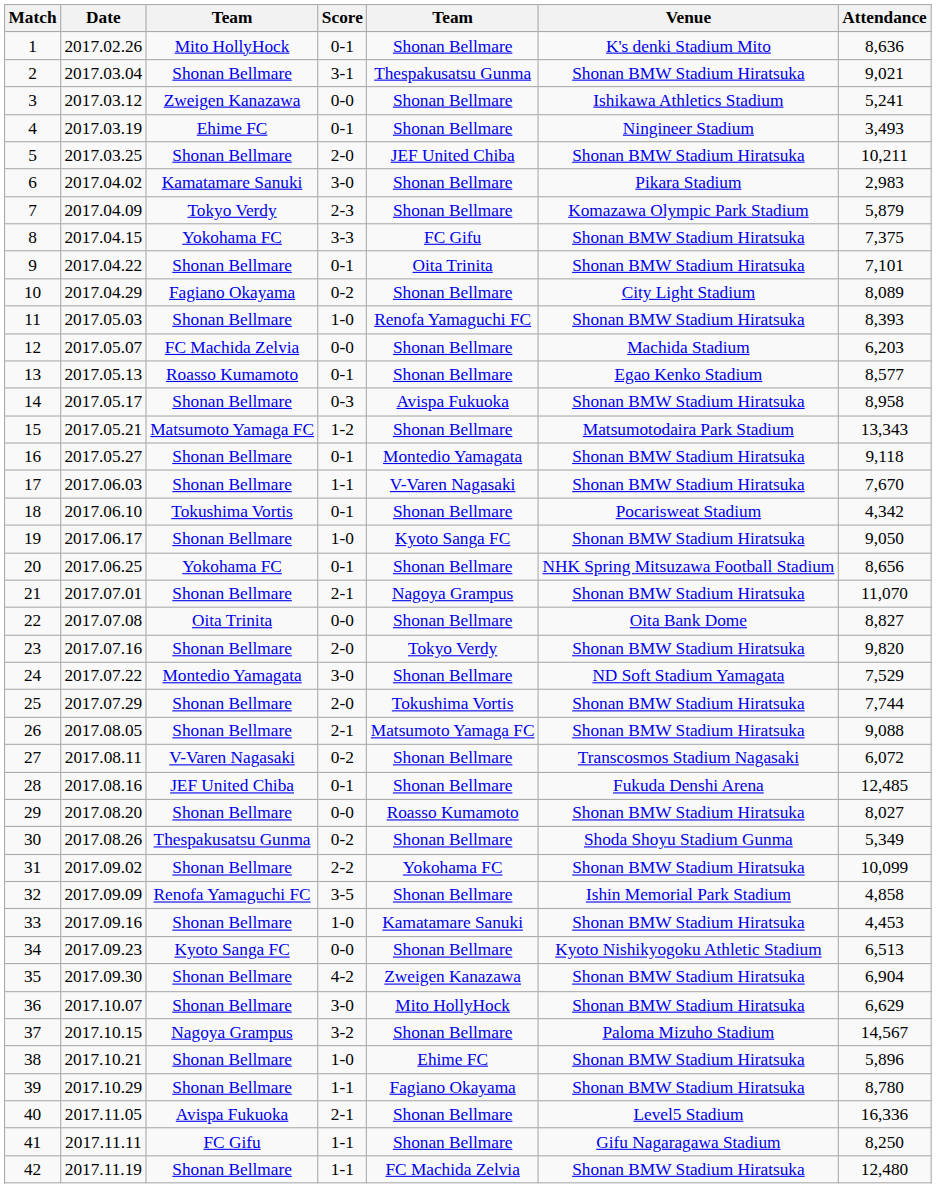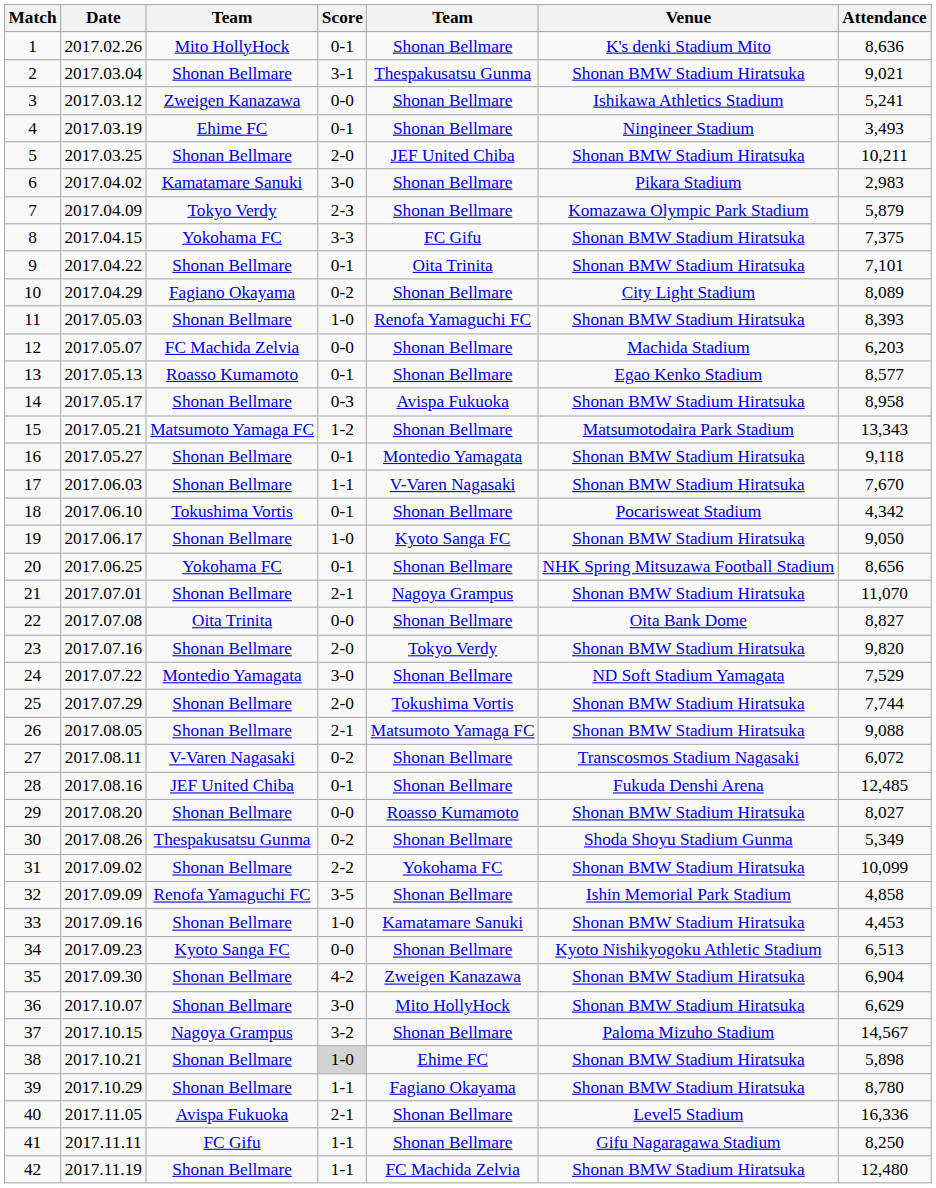 <table class="wikitable" style="text-align:center;">
 <tr>
 <th>Match</th>
 <th>Date</th>
 <th>Team</th>
 <th>Score</th>
 <th>Team</th>
 <th>Venue</th>
 <th>Attendance</th>
 </tr>
 <tr>
 <td>1</td>
 <td>2017.02.26</td>
 <td><a href='#'>Mito HollyHock</a></td>
 <td>0-1</td>
 <td><a href='#'>Shonan Bellmare</a></td>
 <td><a href='#'>K's denki Stadium Mito</a></td>
 <td>8,636</td>
 </tr>
 <tr>
 <td>2</td>
 <td>2017.03.04</td>
 <td><a href='#'>Shonan Bellmare</a></td>
 <td>3-1</td>
 <td><a href='#'>Thespakusatsu Gunma</a></td>
 <td><a href='#'>Shonan BMW Stadium Hiratsuka</a></td>
 <td>9,021</td>
 </tr>
 <tr>
 <td>3</td>
 <td>2017.03.12</td>
 <td><a href='#'>Zweigen Kanazawa</a></td>
 <td>0-0</td>
 <td><a href='#'>Shonan Bellmare</a></td>
 <td><a href='#'>Ishikawa Athletics Stadium</a></td>
 <td>5,241</td>
 </tr>
 <tr>
 <td>4</td>
 <td>2017.03.19</td>
 <td><a href='#'>Ehime FC</a></td>
 <td>0-1</td>
 <td><a href='#'>Shonan Bellmare</a></td>
 <td><a href='#'>Ningineer Stadium</a></td>
 <td>3,493</td>
 </tr>
 <tr>
 <td>5</td>
 <td>2017.03.25</td>
 <td><a href='#'>Shonan Bellmare</a></td>
 <td>2-0</td>
 <td><a href='#'>JEF United Chiba</a></td>
 <td><a href='#'>Shonan BMW Stadium Hiratsuka</a></td>
 <td>10,211</td>
 </tr>
 <tr>
 <td>6</td>
 <td>2017.04.02</td>
 <td><a href='#'>Kamatamare Sanuki</a></td>
 <td>3-0</td>
 <td><a href='#'>Shonan Bellmare</a></td>
 <td><a href='#'>Pikara Stadium</a></td>
 <td>2,983</td>
 </tr>
 <tr>
 <td>7</td>
 <td>2017.04.09</td>
 <td><a href='#'>Tokyo Verdy</a></td>
 <td>2-3</td>
 <td><a href='#'>Shonan Bellmare</a></td>
 <td><a href='#'>Komazawa Olympic Park Stadium</a></td>
 <td>5,879</td>
 </tr>
 <tr>
 <td>8</td>
 <td>2017.04.15</td>
 <td><a href='#'>Yokohama FC</a></td>
 <td>3-3</td>
 <td><a href='#'>FC Gifu</a></td>
 <td><a href='#'>Shonan BMW Stadium Hiratsuka</a></td>
 <td>7,375</td>
 </tr>
 <tr>
 <td>9</td>
 <td>2017.04.22</td>
 <td><a href='#'>Shonan Bellmare</a></td>
 <td>0-1</td>
 <td><a href='#'>Oita Trinita</a></td>
 <td><a href='#'>Shonan BMW Stadium Hiratsuka</a></td>
 <td>7,101</td>
 </tr>
 <tr>
 <td>10</td>
 <td>2017.04.29</td>
 <td><a href='#'>Fagiano Okayama</a></td>
 <td>0-2</td>
 <td><a href='#'>Shonan Bellmare</a></td>
 <td><a href='#'>City Light Stadium</a></td>
 <td>8,089</td>
 </tr>
 <tr>
 <td>11</td>
 <td>2017.05.03</td>
 <td><a href='#'>Shonan Bellmare</a></td>
 <td>1-0</td>
 <td><a href='#'>Renofa Yamaguchi FC</a></td>
 <td><a href='#'>Shonan BMW Stadium Hiratsuka</a></td>
 <td>8,393</td>
 </tr>
 <tr>
 <td>12</td>
 <td>2017.05.07</td>
 <td><a href='#'>FC Machida Zelvia</a></td>
 <td>0-0</td>
 <td><a href='#'>Shonan Bellmare</a></td>
 <td><a href='#'>Machida Stadium</a></td>
 <td>6,203</td>
 </tr>
 <tr>
 <td>13</td>
 <td>2017.05.13</td>
 <td><a href='#'>Roasso Kumamoto</a></td>
 <td>0-1</td>
 <td><a href='#'>Shonan Bellmare</a></td>
 <td><a href='#'>Egao Kenko Stadium</a></td>
 <td>8,577</td>
 </tr>
 <tr>
 <td>14</td>
 <td>2017.05.17</td>
 <td><a href='#'>Shonan Bellmare</a></td>
 <td>0-3</td>
 <td><a href='#'>Avispa Fukuoka</a></td>
 <td><a href='#'>Shonan BMW Stadium Hiratsuka</a></td>
 <td>8,958</td>
 </tr>
 <tr>
 <td>15</td>
 <td>2017.05.21</td>
 <td><a href='#'>Matsumoto Yamaga FC</a></td>
 <td>1-2</td>
 <td><a href='#'>Shonan Bellmare</a></td>
 <td><a href='#'>Matsumotodaira Park Stadium</a></td>
 <td>13,343</td>
 </tr>
 <tr>
 <td>16</td>
 <td>2017.05.27</td>
 <td><a href='#'>Shonan Bellmare</a></td>
 <td>0-1</td>
 <td><a href='#'>Montedio Yamagata</a></td>
 <td><a href='#'>Shonan BMW Stadium Hiratsuka</a></td>
 <td>9,118</td>
 </tr>
 <tr>
 <td>17</td>
 <td>2017.06.03</td>
 <td><a href='#'>Shonan Bellmare</a></td>
 <td>1-1</td>
 <td><a href='#'>V-Varen Nagasaki</a></td>
 <td><a href='#'>Shonan BMW Stadium Hiratsuka</a></td>
 <td>7,670</td>
 </tr>
 <tr>
 <td>18</td>
 <td>2017.06.10</td>
 <td><a href='#'>Tokushima Vortis</a></td>
 <td>0-1</td>
 <td><a href='#'>Shonan Bellmare</a></td>
 <td><a href='#'>Pocarisweat Stadium</a></td>
 <td>4,342</td>
 </tr>
 <tr>
 <td>19</td>
 <td>2017.06.17</td>
 <td><a href='#'>Shonan Bellmare</a></td>
 <td>1-0</td>
 <td><a href='#'>Kyoto Sanga FC</a></td>
 <td><a href='#'>Shonan BMW Stadium Hiratsuka</a></td>
 <td>9,050</td>
 </tr>
 <tr>
 <td>20</td>
 <td>2017.06.25</td>
 <td><a href='#'>Yokohama FC</a></td>
 <td>0-1</td>
 <td><a href='#'>Shonan Bellmare</a></td>
 <td><a href='#'>NHK Spring Mitsuzawa Football Stadium</a></td>
 <td>8,656</td>
 </tr>
 <tr>
 <td>21</td>
 <td>2017.07.01</td>
 <td><a href='#'>Shonan Bellmare</a></td>
 <td>2-1</td>
 <td><a href='#'>Nagoya Grampus</a></td>
 <td><a href='#'>Shonan BMW Stadium Hiratsuka</a></td>
 <td>11,070</td>
 </tr>
 <tr>
 <td>22</td>
 <td>2017.07.08</td>
 <td><a href='#'>Oita Trinita</a></td>
 <td>0-0</td>
 <td><a href='#'>Shonan Bellmare</a></td>
 <td><a href='#'>Oita Bank Dome</a></td>
 <td>8,827</td>
 </tr>
 <tr>
 <td>23</td>
 <td>2017.07.16</td>
 <td><a href='#'>Shonan Bellmare</a></td>
 <td>2-0</td>
 <td><a href='#'>Tokyo Verdy</a></td>
 <td><a href='#'>Shonan BMW Stadium Hiratsuka</a></td>
 <td>9,820</td>
 </tr>
 <tr>
 <td>24</td>
 <td>2017.07.22</td>
 <td><a href='#'>Montedio Yamagata</a></td>
 <td>3-0</td>
 <td><a href='#'>Shonan Bellmare</a></td>
 <td><a href='#'>ND Soft Stadium Yamagata</a></td>
 <td>7,529</td>
 </tr>
 <tr>
 <td>25</td>
 <td>2017.07.29</td>
 <td><a href='#'>Shonan Bellmare</a></td>
 <td>2-0</td>
 <td><a href='#'>Tokushima Vortis</a></td>
 <td><a href='#'>Shonan BMW Stadium Hiratsuka</a></td>
 <td>7,744</td>
 </tr>
 <tr>
 <td>26</td>
 <td>2017.08.05</td>
 <td><a href='#'>Shonan Bellmare</a></td>
 <td>2-1</td>
 <td><a href='#'>Matsumoto Yamaga FC</a></td>
 <td><a href='#'>Shonan BMW Stadium Hiratsuka</a></td>
 <td>9,088</td>
 </tr>
 <tr>
 <td>27</td>
 <td>2017.08.11</td>
 <td><a href='#'>V-Varen Nagasaki</a></td>
 <td>0-2</td>
 <td><a href='#'>Shonan Bellmare</a></td>
 <td><a href='#'>Transcosmos Stadium Nagasaki</a></td>
 <td>6,072</td>
 </tr>
 <tr>
 <td>28</td>
 <td>2017.08.16</td>
 <td><a href='#'>JEF United Chiba</a></td>
 <td>0-1</td>
 <td><a href='#'>Shonan Bellmare</a></td>
 <td><a href='#'>Fukuda Denshi Arena</a></td>
 <td>12,485</td>
 </tr>
 <tr>
 <td>29</td>
 <td>2017.08.20</td>
 <td><a href='#'>Shonan Bellmare</a></td>
 <td>0-0</td>
 <td><a href='#'>Roasso Kumamoto</a></td>
 <td><a href='#'>Shonan BMW Stadium Hiratsuka</a></td>
 <td>8,027</td>
 </tr>
 <tr>
 <td>30</td>
 <td>2017.08.26</td>
 <td><a href='#'>Thespakusatsu Gunma</a></td>
 <td>0-2</td>
 <td><a href='#'>Shonan Bellmare</a></td>
 <td><a href='#'>Shoda Shoyu Stadium Gunma</a></td>
 <td>5,349</td>
 </tr>
 <tr>
 <td>31</td>
 <td>2017.09.02</td>
 <td><a href='#'>Shonan Bellmare</a></td>
 <td>2-2</td>
 <td><a href='#'>Yokohama FC</a></td>
 <td><a href='#'>Shonan BMW Stadium Hiratsuka</a></td>
 <td>10,099</td>
 </tr>
 <tr>
 <td>32</td>
 <td>2017.09.09</td>
 <td><a href='#'>Renofa Yamaguchi FC</a></td>
 <td>3-5</td>
 <td><a href='#'>Shonan Bellmare</a></td>
 <td><a href='#'>Ishin Memorial Park Stadium</a></td>
 <td>4,858</td>
 </tr>
 <tr>
 <td>33</td>
 <td>2017.09.16</td>
 <td><a href='#'>Shonan Bellmare</a></td>
 <td>1-0</td>
 <td><a href='#'>Kamatamare Sanuki</a></td>
 <td><a href='#'>Shonan BMW Stadium Hiratsuka</a></td>
 <td>4,453</td>
 </tr>
 <tr>
 <td>34</td>
 <td>2017.09.23</td>
 <td><a href='#'>Kyoto Sanga FC</a></td>
 <td>0-0</td>
 <td><a href='#'>Shonan Bellmare</a></td>
 <td><a href='#'>Kyoto Nishikyogoku Athletic Stadium</a></td>
 <td>6,513</td>
 </tr>
 <tr>
 <td>35</td>
 <td>2017.09.30</td>
 <td><a href='#'>Shonan Bellmare</a></td>
 <td>4-2</td>
 <td><a href='#'>Zweigen Kanazawa</a></td>
 <td><a href='#'>Shonan BMW Stadium Hiratsuka</a></td>
 <td>6,904</td>
 </tr>
 <tr>
 <td>36</td>
 <td>2017.10.07</td>
 <td><a href='#'>Shonan Bellmare</a></td>
 <td>3-0</td>
 <td><a href='#'>Mito HollyHock</a></td>
 <td><a href='#'>Shonan BMW Stadium Hiratsuka</a></td>
 <td>6,629</td>
 </tr>
 <tr>
 <td>37</td>
 <td>2017.10.15</td>
 <td><a href='#'>Nagoya Grampus</a></td>
 <td>3-2</td>
 <td><a href='#'>Shonan Bellmare</a></td>
 <td><a href='#'>Paloma Mizuho Stadium</a></td>
 <td>14,567</td>
 </tr>
 <tr>
 <td>38</td>
 <td>2017.10.21</td>
 <td><a href='#'>Shonan Bellmare</a></td>
-<td>1-0</td>
+<td style="background: lightgrey;">1-0</td>
 <td><a href='#'>Ehime FC</a></td>
 <td><a href='#'>Shonan BMW Stadium Hiratsuka</a></td>
-<td>5,896</td>
+<td>5,898</td>
 </tr>
 <tr>
 <td>39</td>
 <td>2017.10.29</td>
 <td><a href='#'>Shonan Bellmare</a></td>
 <td>1-1</td>
 <td><a href='#'>Fagiano Okayama</a></td>
 <td><a href='#'>Shonan BMW Stadium Hiratsuka</a></td>
 <td>8,780</td>
 </tr>
 <tr>
 <td>40</td>
 <td>2017.11.05</td>
 <td><a href='#'>Avispa Fukuoka</a></td>
 <td>2-1</td>
 <td><a href='#'>Shonan Bellmare</a></td>
 <td><a href='#'>Level5 Stadium</a></td>
 <td>16,336</td>
 </tr>
 <tr>
 <td>41</td>
 <td>2017.11.11</td>
 <td><a href='#'>FC Gifu</a></td>
 <td>1-1</td>
 <td><a href='#'>Shonan Bellmare</a></td>
 <td><a href='#'>Gifu Nagaragawa Stadium</a></td>
 <td>8,250</td>
 </tr>
 <tr>
 <td>42</td>
 <td>2017.11.19</td>
 <td><a href='#'>Shonan Bellmare</a></td>
 <td>1-1</td>
 <td><a href='#'>FC Machida Zelvia</a></td>
 <td><a href='#'>Shonan BMW Stadium Hiratsuka</a></td>
 <td>12,480</td>
 </tr>
 </table>
